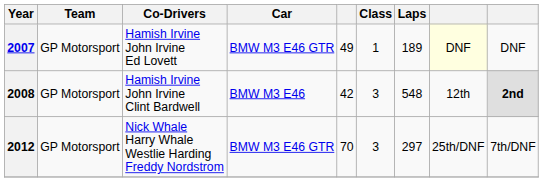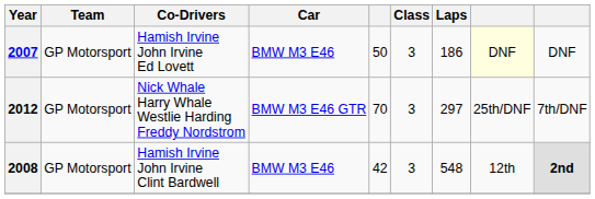 <table class="wikitable" style="font-size:90%">
 <tr>
 <th>Year</th>
 <th>Team</th>
 <th>Co-Drivers</th>
 <th>Car</th>
 <th></th>
 <th>Class</th>
 <th>Laps</th>
 <th></th>
 <th></th>
 </tr>
 <tr style="text-align:center;">
 <th><a href='#'>2007</a></th>
 <td align="left"> GP Motorsport</td>
 <td align="left"> <a href='#'>Hamish Irvine</a><br> John Irvine<br> Ed Lovett</td>
-<td align="left"><a href='#'>BMW M3 E46 GTR</a></td>
-<td>49</td>
-<td>1</td>
-<td>189</td>
+<td align="left"><a href='#'>BMW M3 E46</a></td>
+<td>50</td>
+<td>3</td>
+<td>186</td>
 <td style="background: lightyellow;">DNF</td>
 <td>DNF</td>
+</tr>
+<tr style="text-align:center;">
+<th>2012</th>
+<td align="left"> GP Motorsport</td>
+<td align="left"> <a href='#'>Nick Whale</a><br> Harry Whale<br> Westlie Harding<br> <a href='#'>Freddy Nordstrom</a></td>
+<td align="left"><a href='#'>BMW M3 E46 GTR</a></td>
+<td>70</td>
+<td>3</td>
+<td>297</td>
+<td>25th/DNF</td>
+<td>7th/DNF</td>
 </tr>
 <tr style="text-align:center;">
 <th>2008</th>
 <td align="left"> GP Motorsport</td>
 <td align="left"> <a href='#'>Hamish Irvine</a><br> John Irvine<br> Clint Bardwell</td>
 <td align="left"><a href='#'>BMW M3 E46</a></td>
 <td>42</td>
 <td>3</td>
 <td>548</td>
 <td>12th</td>
 <td style="background:#dfdfdf;"><strong>2nd</strong></td>
 </tr>
 <tr style="text-align:center;">
-<th>2012</th>
-<td align="left"> GP Motorsport</td>
-<td align="left"> <a href='#'>Nick Whale</a><br> Harry Whale<br> Westlie Harding<br> <a href='#'>Freddy Nordstrom</a></td>
-<td align="left"><a href='#'>BMW M3 E46 GTR</a></td>
-<td>70</td>
-<td>3</td>
-<td>297</td>
-<td>25th/DNF</td>
-<td>7th/DNF</td>
-</tr>
-<tr style="text-align:center;">
 </tr>
 </table>
